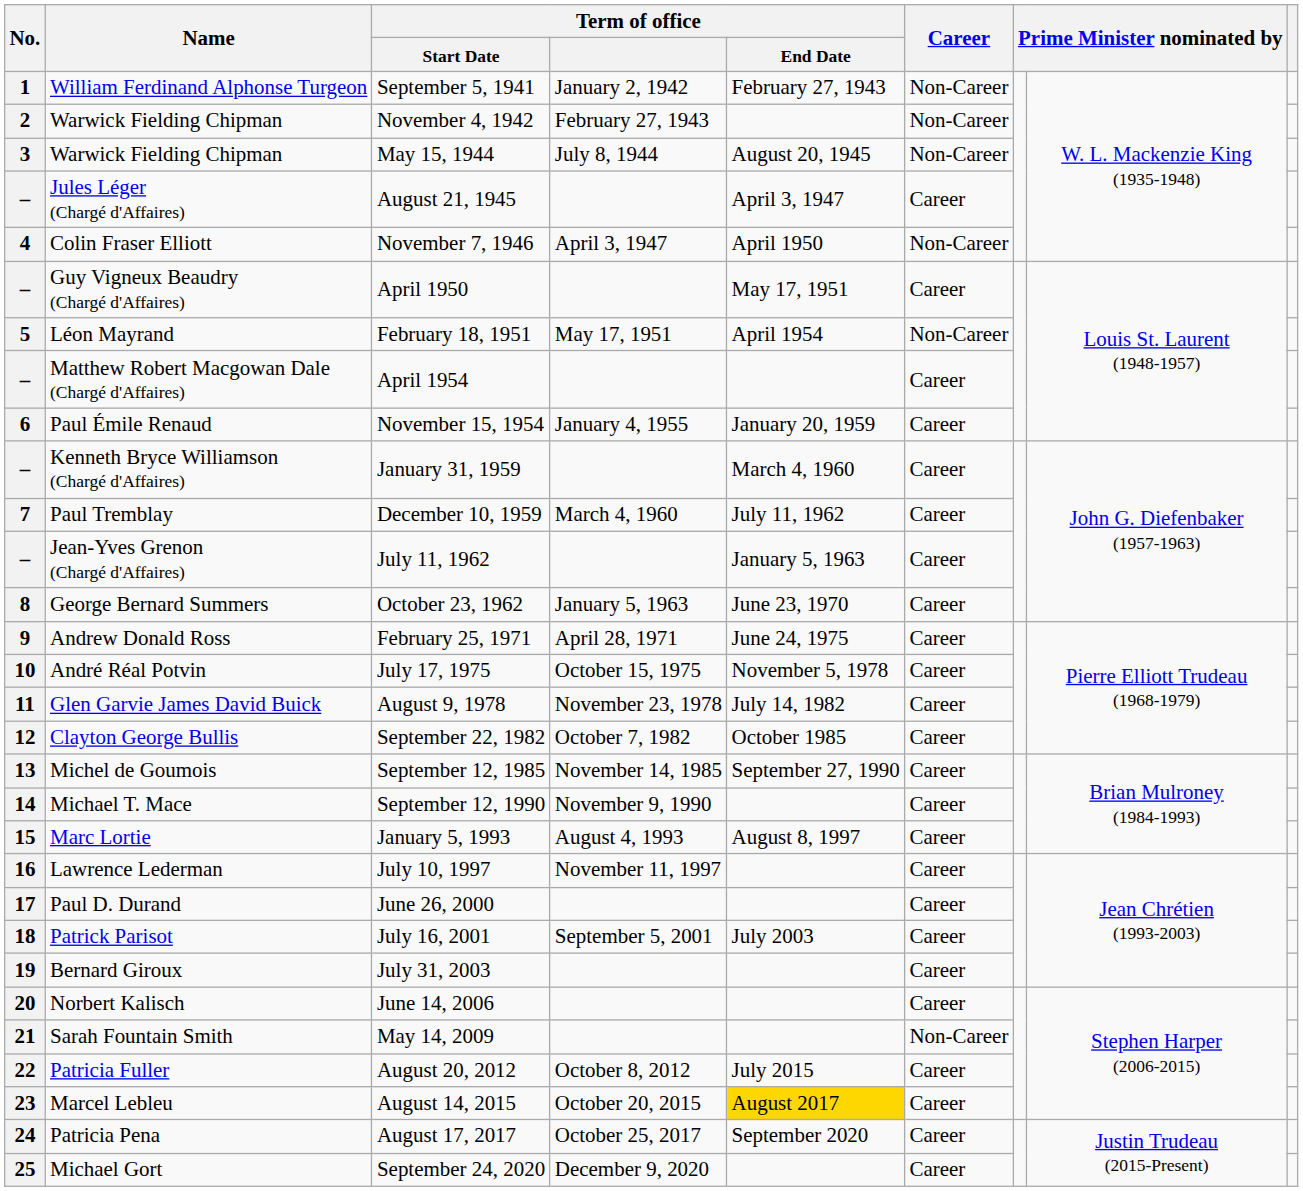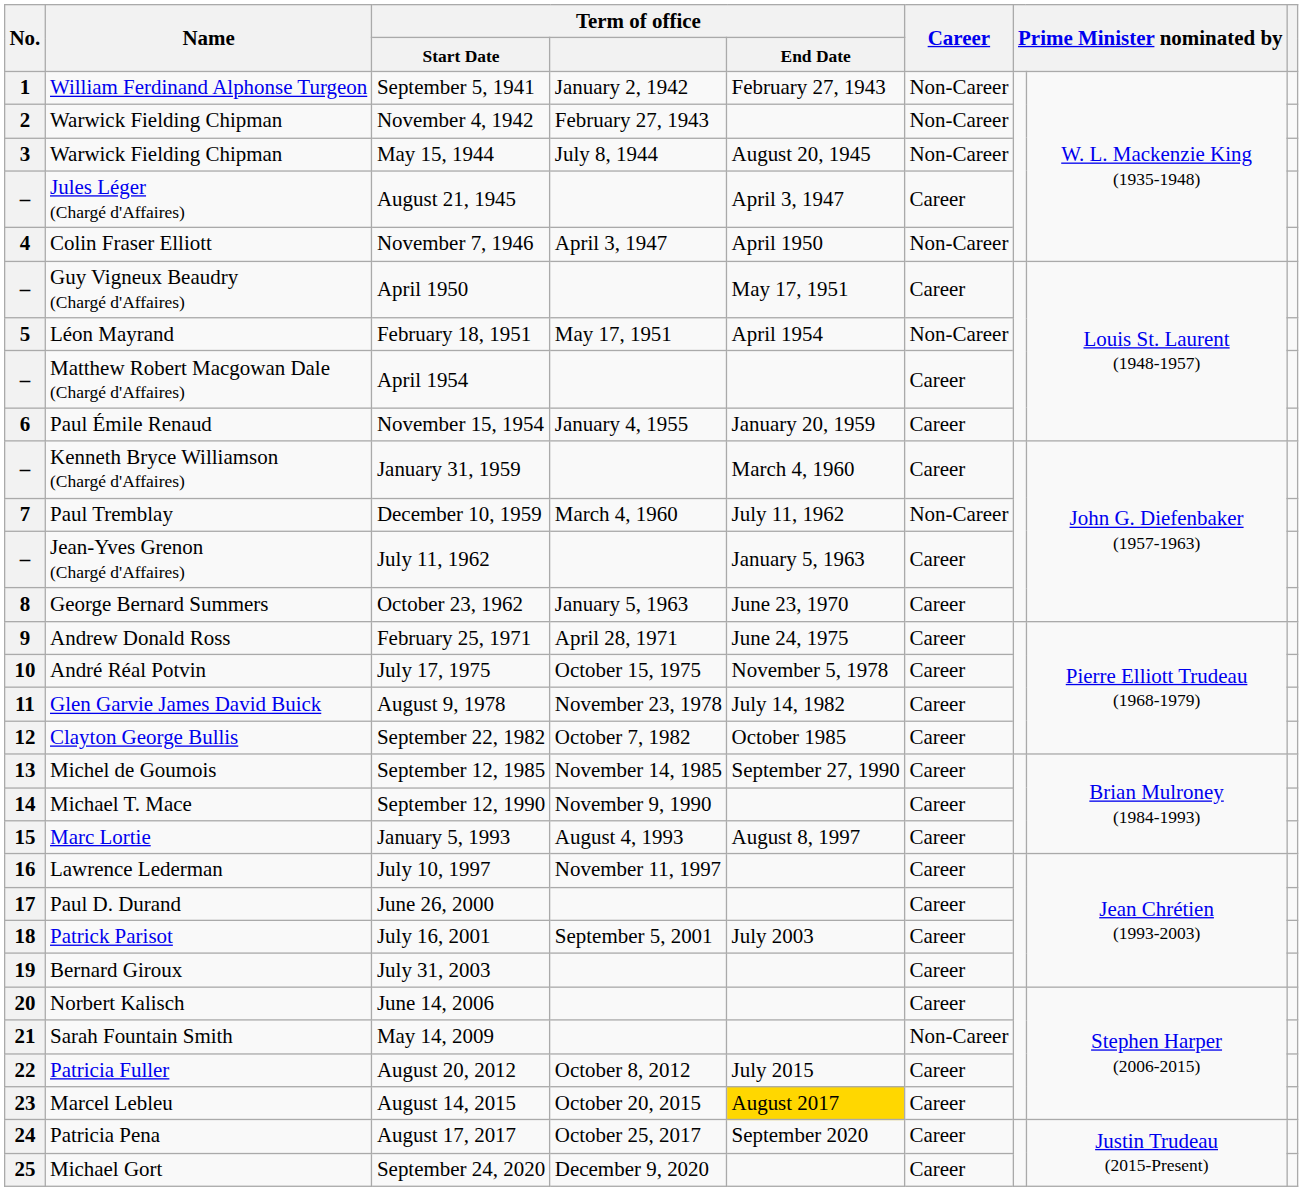 <table class="wikitable">
 <tr>
 <th rowspan="2">No.</th>
 <th rowspan="2">Name</th>
 <th colspan="3">Term of office</th>
 <th rowspan="2"><a href='#'>Career</a></th>
 <th rowspan="2"; colspan="2"><a href='#'>Prime Minister</a> nominated by</th>
 <th rowspan="2"></th>
 </tr>
 <tr>
 <th><small>Start Date</small></th>
 <th><small><a href='#'></a></small></th>
 <th><small>End Date</small></th>
 </tr>
 <tr>
 <th>1</th>
 <td><a href='#'>William Ferdinand Alphonse Turgeon</a></td>
 <td>September 5, 1941</td>
 <td>January 2, 1942</td>
 <td>February 27, 1943</td>
 <td>Non-Career</td>
 <td rowspan="5"></td>
 <td rowspan="5"style=text-align:center><a href='#'>W. L. Mackenzie King</a><br><small>(1935-1948)</small></td>
 <td></td>
 </tr>
 <tr>
 <th>2</th>
 <td>Warwick Fielding Chipman</td>
 <td>November 4, 1942</td>
 <td>February 27, 1943</td>
 <td></td>
 <td>Non-Career</td>
 <td></td>
 </tr>
 <tr>
 <th>3</th>
 <td>Warwick Fielding Chipman</td>
 <td>May 15, 1944</td>
 <td>July 8, 1944</td>
 <td>August 20, 1945</td>
 <td>Non-Career</td>
 <td></td>
 </tr>
 <tr>
 <th>–</th>
 <td><a href='#'>Jules Léger</a><br><small>(Chargé d'Affaires)</small></td>
 <td>August 21, 1945</td>
 <td></td>
 <td>April 3, 1947</td>
 <td>Career</td>
 <td></td>
 </tr>
 <tr>
 <th>4</th>
 <td>Colin Fraser Elliott</td>
 <td>November 7, 1946</td>
 <td>April 3, 1947</td>
 <td>April 1950</td>
 <td>Non-Career</td>
 <td></td>
 </tr>
 <tr>
 <th>–</th>
 <td>Guy Vigneux Beaudry<br><small>(Chargé d'Affaires)</small></td>
 <td>April 1950</td>
 <td></td>
 <td>May 17, 1951</td>
 <td>Career</td>
 <td rowspan="4"></td>
 <td rowspan="4"style=text-align:center><a href='#'>Louis St. Laurent</a><br><small>(1948-1957)</small></td>
 <td></td>
 </tr>
 <tr>
 <th>5</th>
 <td>Léon Mayrand</td>
 <td>February 18, 1951</td>
 <td>May 17, 1951</td>
 <td>April 1954</td>
 <td>Non-Career</td>
 <td></td>
 </tr>
 <tr>
 <th>–</th>
 <td>Matthew Robert Macgowan Dale<br><small>(Chargé d'Affaires)</small></td>
 <td>April 1954</td>
 <td></td>
 <td></td>
 <td>Career</td>
 <td></td>
 </tr>
 <tr>
 <th>6</th>
 <td>Paul Émile Renaud</td>
 <td>November 15, 1954</td>
 <td>January 4, 1955</td>
 <td>January 20, 1959</td>
 <td>Career</td>
 <td></td>
 </tr>
 <tr>
 <th>–</th>
 <td>Kenneth Bryce Williamson<br><small>(Chargé d'Affaires)</small></td>
 <td>January 31, 1959</td>
 <td></td>
 <td>March 4, 1960</td>
 <td>Career</td>
 <td rowspan="4"></td>
 <td rowspan="4"style=text-align:center><a href='#'>John G. Diefenbaker</a><br><small>(1957-1963)</small></td>
 <td></td>
 </tr>
 <tr>
 <th>7</th>
 <td>Paul Tremblay</td>
 <td>December 10, 1959</td>
 <td>March 4, 1960</td>
 <td>July 11, 1962</td>
-<td>Career</td>
+<td>Non-Career</td>
 <td></td>
 </tr>
 <tr>
 <th>–</th>
 <td>Jean-Yves Grenon<br><small>(Chargé d'Affaires)</small></td>
 <td>July 11, 1962</td>
 <td></td>
 <td>January 5, 1963</td>
 <td>Career</td>
 <td></td>
 </tr>
 <tr>
 <th>8</th>
 <td>George Bernard Summers</td>
 <td>October 23, 1962</td>
 <td>January 5, 1963</td>
 <td>June 23, 1970</td>
 <td>Career</td>
 <td></td>
 </tr>
 <tr>
 <th>9</th>
 <td>Andrew Donald Ross</td>
 <td>February 25, 1971</td>
 <td>April 28, 1971</td>
 <td>June 24, 1975</td>
 <td>Career</td>
 <td rowspan="4"></td>
 <td rowspan="4"style=text-align:center><a href='#'>Pierre Elliott Trudeau</a><br><small>(1968-1979)</small></td>
 <td></td>
 </tr>
 <tr>
 <th>10</th>
 <td>André Réal Potvin</td>
 <td>July 17, 1975</td>
 <td>October 15, 1975</td>
 <td>November 5, 1978</td>
 <td>Career</td>
 <td></td>
 </tr>
 <tr>
 <th>11</th>
 <td><a href='#'>Glen Garvie James David Buick</a></td>
 <td>August 9, 1978</td>
 <td>November 23, 1978</td>
 <td>July 14, 1982</td>
 <td>Career</td>
 <td></td>
 </tr>
 <tr>
 <th>12</th>
 <td><a href='#'>Clayton George Bullis</a></td>
 <td>September 22, 1982</td>
 <td>October 7, 1982</td>
 <td>October 1985</td>
 <td>Career</td>
 <td></td>
 </tr>
 <tr>
 <th>13</th>
 <td>Michel de Goumois</td>
 <td>September 12, 1985</td>
 <td>November 14, 1985</td>
 <td>September 27, 1990</td>
 <td>Career</td>
 <td rowspan="3"></td>
 <td rowspan="3"style=text-align:center><a href='#'>Brian Mulroney</a><br><small>(1984-1993)</small></td>
 <td></td>
 </tr>
 <tr>
 <th>14</th>
 <td>Michael T. Mace</td>
 <td>September 12, 1990</td>
 <td>November 9, 1990</td>
 <td></td>
 <td>Career</td>
 <td></td>
 </tr>
 <tr>
 <th>15</th>
 <td><a href='#'>Marc Lortie</a></td>
 <td>January 5, 1993</td>
 <td>August 4, 1993</td>
 <td>August 8, 1997</td>
 <td>Career</td>
 <td></td>
 </tr>
 <tr>
 <th>16</th>
 <td>Lawrence Lederman</td>
 <td>July 10, 1997</td>
 <td>November 11, 1997</td>
 <td></td>
 <td>Career</td>
 <td rowspan="4"></td>
 <td rowspan="4"style=text-align:center><a href='#'>Jean Chrétien</a><br><small>(1993-2003)</small></td>
 <td></td>
 </tr>
 <tr>
 <th>17</th>
 <td>Paul D. Durand</td>
 <td>June 26, 2000</td>
 <td></td>
 <td></td>
 <td>Career</td>
 <td></td>
 </tr>
 <tr>
 <th>18</th>
 <td><a href='#'>Patrick Parisot</a></td>
 <td>July 16, 2001</td>
 <td>September 5, 2001</td>
 <td>July 2003</td>
 <td>Career</td>
 <td></td>
 </tr>
 <tr>
 <th>19</th>
 <td>Bernard Giroux</td>
 <td>July 31, 2003</td>
 <td></td>
 <td></td>
 <td>Career</td>
 <td></td>
 </tr>
 <tr>
 <th>20</th>
 <td>Norbert Kalisch</td>
 <td>June 14, 2006</td>
 <td></td>
 <td></td>
 <td>Career</td>
 <td rowspan="4"></td>
 <td rowspan="4"style=text-align:center><a href='#'>Stephen Harper</a><br><small>(2006-2015)</small></td>
 <td></td>
 </tr>
 <tr>
 <th>21</th>
 <td>Sarah Fountain Smith</td>
 <td>May 14, 2009</td>
 <td></td>
 <td></td>
 <td>Non-Career</td>
 <td></td>
 </tr>
 <tr>
 <th>22</th>
 <td><a href='#'>Patricia Fuller</a></td>
 <td>August 20, 2012</td>
 <td>October 8, 2012</td>
 <td>July 2015</td>
 <td>Career</td>
 <td></td>
 </tr>
 <tr>
 <th>23</th>
 <td>Marcel Lebleu</td>
 <td>August 14, 2015</td>
 <td>October 20, 2015</td>
 <td style="background: gold;">August 2017</td>
 <td>Career</td>
 <td></td>
 </tr>
 <tr>
 <th>24</th>
 <td>Patricia Pena</td>
 <td>August 17, 2017</td>
 <td>October 25, 2017</td>
 <td>September 2020</td>
 <td>Career</td>
 <td rowspan="2"></td>
 <td rowspan="2"style=text-align:center><a href='#'>Justin Trudeau</a><br><small>(2015-Present)</small></td>
 <td></td>
 </tr>
 <tr>
 <th>25</th>
 <td>Michael Gort</td>
 <td>September 24, 2020</td>
 <td>December 9, 2020</td>
 <td></td>
 <td>Career</td>
 <td></td>
 </tr>
 </table>
